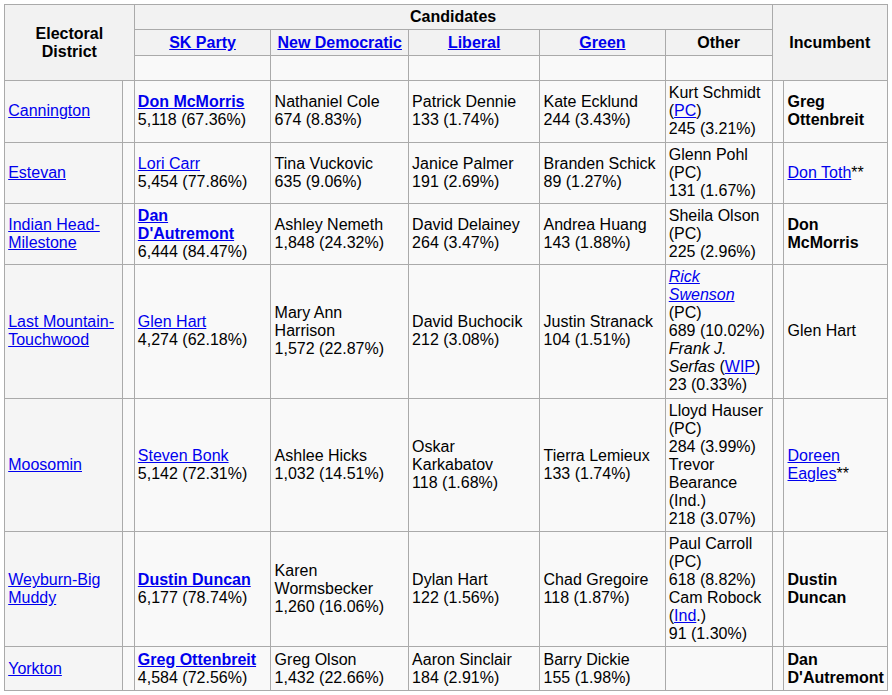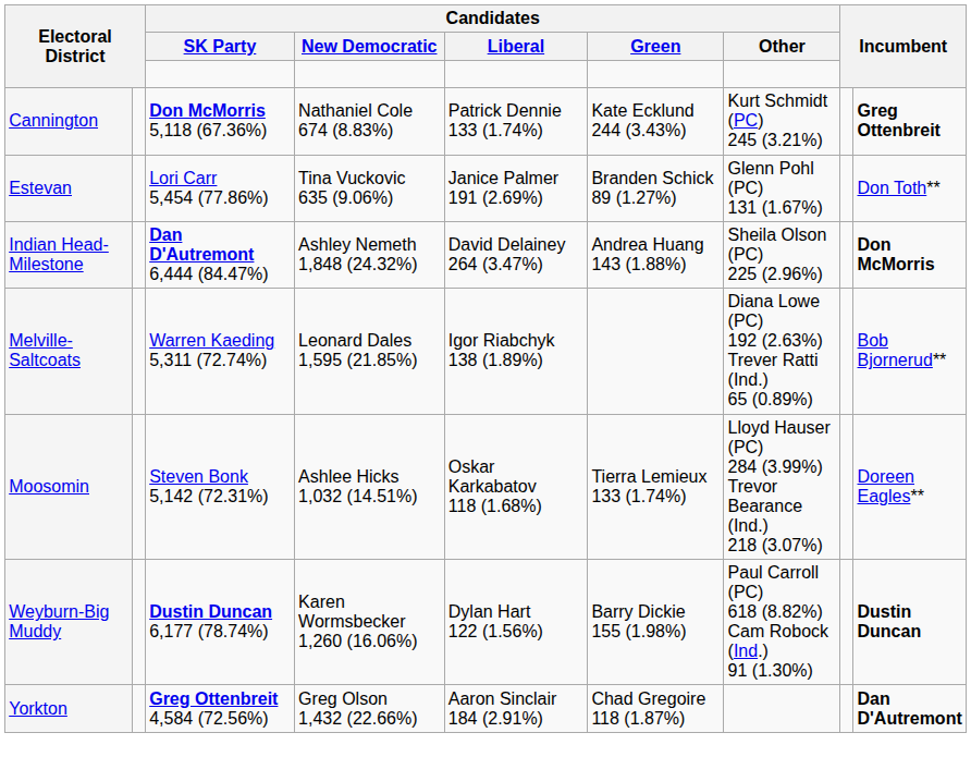 <table class="wikitable" style="width:100%;">
 <tr>
 <th style="width:16%;" rowspan="3" colspan="2">Electoral District</th>
 <th colspan=5>Candidates</th>
 <th style="width:14%;" rowspan="3" colspan="2">Incumbent</th>
 </tr>
 <tr>
 <th style="width:17.5%;"><a href='#'>SK Party</a></th>
 <th style="width:17.5%;"><a href='#'>New Democratic</a></th>
 <th style="width:17.5%;"><a href='#'>Liberal</a></th>
 <th style="width:17.5%;"><a href='#'>Green</a></th>
 <th style="width:17.5%;">Other</th>
 </tr>
 <tr>
 <td width=17.5% > </td>
 <td width=17.5% > </td>
 <td width=17.5% > </td>
 <td width=17.5% > </td>
 <td width=17.5% > </td>
 </tr>
 <tr>
 <td style="background:whitesmoke;"><a href='#'>Cannington</a></td>
 <td> </td>
 <td><strong><a href='#'>Don McMorris</a></strong><br>5,118 (67.36%)</td>
 <td>Nathaniel Cole<br>674 (8.83%)</td>
 <td>Patrick Dennie<br>133 (1.74%)</td>
 <td>Kate Ecklund<br>244 (3.43%)</td>
 <td>Kurt Schmidt (<a href='#'>PC</a>)<br>245 (3.21%)</td>
 <td> </td>
 <td><strong>Greg Ottenbreit</strong></td>
 </tr>
 <tr>
 <td style="background:whitesmoke;"><a href='#'>Estevan</a></td>
 <td> </td>
 <td><a href='#'>Lori Carr</a><br>5,454 (77.86%)</td>
 <td>Tina Vuckovic<br>635 (9.06%)</td>
 <td>Janice Palmer<br>191 (2.69%)</td>
 <td>Branden Schick<br>89 (1.27%)</td>
 <td>Glenn Pohl (PC)<br>131 (1.67%)</td>
 <td> </td>
 <td><a href='#'>Don Toth</a>**</td>
 </tr>
 <tr>
 <td style="background:whitesmoke;"><a href='#'>Indian Head-Milestone</a></td>
 <td> </td>
 <td><strong><a href='#'>Dan D'Autremont</a></strong><br>6,444 (84.47%)</td>
 <td>Ashley Nemeth<br>1,848 (24.32%)</td>
 <td>David Delainey<br>264 (3.47%)</td>
 <td>Andrea Huang<br>143 (1.88%)</td>
 <td>Sheila Olson (PC)<br>225 (2.96%)</td>
 <td> </td>
 <td><strong>Don McMorris</strong></td>
 </tr>
 <tr>
-<td style="background:whitesmoke;"><a href='#'>Last Mountain-Touchwood</a></td>
+<td style="background:whitesmoke;"><a href='#'>Melville-Saltcoats</a></td>
 <td> </td>
-<td><a href='#'>Glen Hart</a><br>4,274 (62.18%)</td>
-<td>Mary Ann Harrison<br>1,572 (22.87%)</td>
-<td>David Buchocik<br>212 (3.08%)</td>
-<td>Justin Stranack<br>104 (1.51%)</td>
-<td><em><a href='#'>Rick Swenson</a></em> (PC)<br>689 (10.02%)<br><em>Frank J. Serfas</em> (<a href='#'>WIP</a>)<br>23 (0.33%)</td>
+<td><a href='#'>Warren Kaeding</a><br>5,311 (72.74%)</td>
+<td>Leonard Dales<br>1,595 (21.85%)</td>
+<td>Igor Riabchyk<br>138 (1.89%)</td>
+<td></td>
+<td>Diana Lowe (PC)<br>192 (2.63%)<br>Trever Ratti (Ind.)<br>65 (0.89%)</td>
 <td> </td>
-<td>Glen Hart</td>
+<td><a href='#'>Bob Bjornerud</a>**</td>
 </tr>
 <tr>
 <td style="background:whitesmoke;"><a href='#'>Moosomin</a></td>
 <td> </td>
 <td><a href='#'>Steven Bonk</a><br>5,142 (72.31%)</td>
 <td>Ashlee Hicks<br>1,032 (14.51%)</td>
 <td>Oskar Karkabatov<br>118 (1.68%)</td>
 <td>Tierra Lemieux<br>133 (1.74%)</td>
 <td>Lloyd Hauser (PC)<br>284 (3.99%)<br>Trevor Bearance (Ind.)<br>218 (3.07%)</td>
 <td> </td>
 <td><a href='#'>Doreen Eagles</a>**</td>
 </tr>
 <tr>
 <td style="background:whitesmoke;"><a href='#'>Weyburn-Big Muddy</a></td>
 <td> </td>
 <td><strong><a href='#'>Dustin Duncan</a></strong><br>6,177 (78.74%)</td>
 <td>Karen Wormsbecker<br>1,260 (16.06%)</td>
 <td>Dylan Hart<br>122 (1.56%)</td>
-<td>Chad Gregoire<br>118 (1.87%)</td>
+<td>Barry Dickie<br>155 (1.98%)</td>
 <td>Paul Carroll (PC)<br>618 (8.82%)<br>Cam Robock (<a href='#'>Ind</a>.)<br>91 (1.30%)</td>
 <td> </td>
 <td><strong>Dustin Duncan</strong></td>
 </tr>
 <tr>
 <td style="background:whitesmoke;"><a href='#'>Yorkton</a></td>
 <td> </td>
 <td><strong><a href='#'>Greg Ottenbreit</a></strong><br>4,584 (72.56%)</td>
 <td>Greg Olson<br>1,432 (22.66%)</td>
 <td>Aaron Sinclair<br>184 (2.91%)</td>
-<td>Barry Dickie<br>155 (1.98%)</td>
+<td>Chad Gregoire<br>118 (1.87%)</td>
 <td></td>
 <td> </td>
 <td><strong>Dan D'Autremont</strong></td>
 </tr>
 </table>
